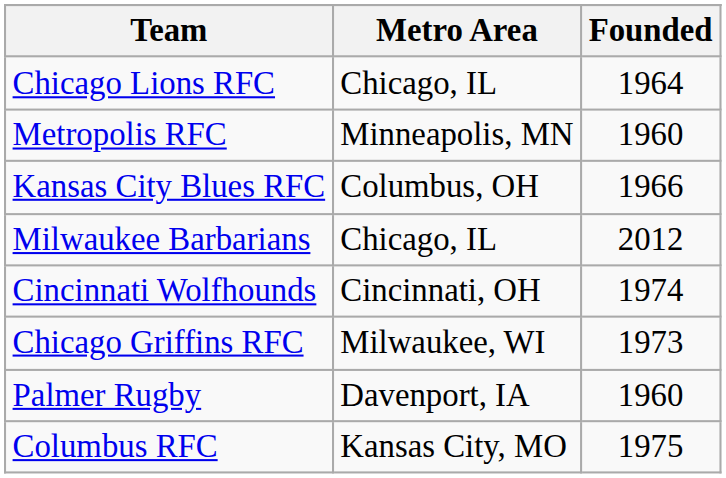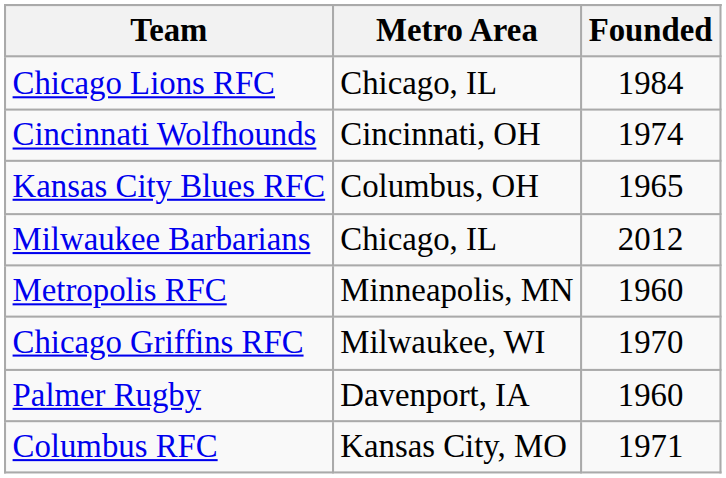 <table class="wikitable sortable">
 <tr>
 </tr>
 <tr>
 <th>Team</th>
 <th>Metro Area</th>
 <th>Founded</th>
 </tr>
 <tr>
 <td><a href='#'>Chicago Lions RFC</a></td>
 <td>Chicago, IL</td>
-<td style="text-align:center;">1964</td>
+<td style="text-align:center;">1984</td>
+</tr>
+<tr>
+<td><a href='#'>Cincinnati Wolfhounds</a></td>
+<td>Cincinnati, OH</td>
+<td style="text-align:center;">1974</td>
+</tr>
+<tr>
+<td><a href='#'>Kansas City Blues RFC</a></td>
+<td>Columbus, OH</td>
+<td style="text-align:center;">1965</td>
+</tr>
+<tr>
+<td><a href='#'>Milwaukee Barbarians</a></td>
+<td>Chicago, IL</td>
+<td style="text-align:center;">2012</td>
 </tr>
 <tr>
 <td><a href='#'>Metropolis RFC</a></td>
 <td>Minneapolis, MN</td>
 <td style="text-align:center;">1960</td>
 </tr>
 <tr>
-<td><a href='#'>Kansas City Blues RFC</a></td>
-<td>Columbus, OH</td>
-<td style="text-align:center;">1966</td>
-</tr>
-<tr>
-<td><a href='#'>Milwaukee Barbarians</a></td>
-<td>Chicago, IL</td>
-<td style="text-align:center;">2012</td>
-</tr>
-<tr>
-<td><a href='#'>Cincinnati Wolfhounds</a></td>
-<td>Cincinnati, OH</td>
-<td style="text-align:center;">1974</td>
-</tr>
-<tr>
 <td><a href='#'>Chicago Griffins RFC</a></td>
 <td>Milwaukee, WI</td>
-<td style="text-align:center;">1973</td>
+<td style="text-align:center;">1970</td>
 </tr>
 <tr>
 <td><a href='#'>Palmer Rugby</a></td>
 <td>Davenport, IA</td>
 <td style="text-align:center;">1960</td>
 </tr>
 <tr>
 <td><a href='#'>Columbus RFC</a></td>
 <td>Kansas City, MO</td>
-<td style="text-align:center;">1975</td>
+<td style="text-align:center;">1971</td>
 </tr>
 </table>
